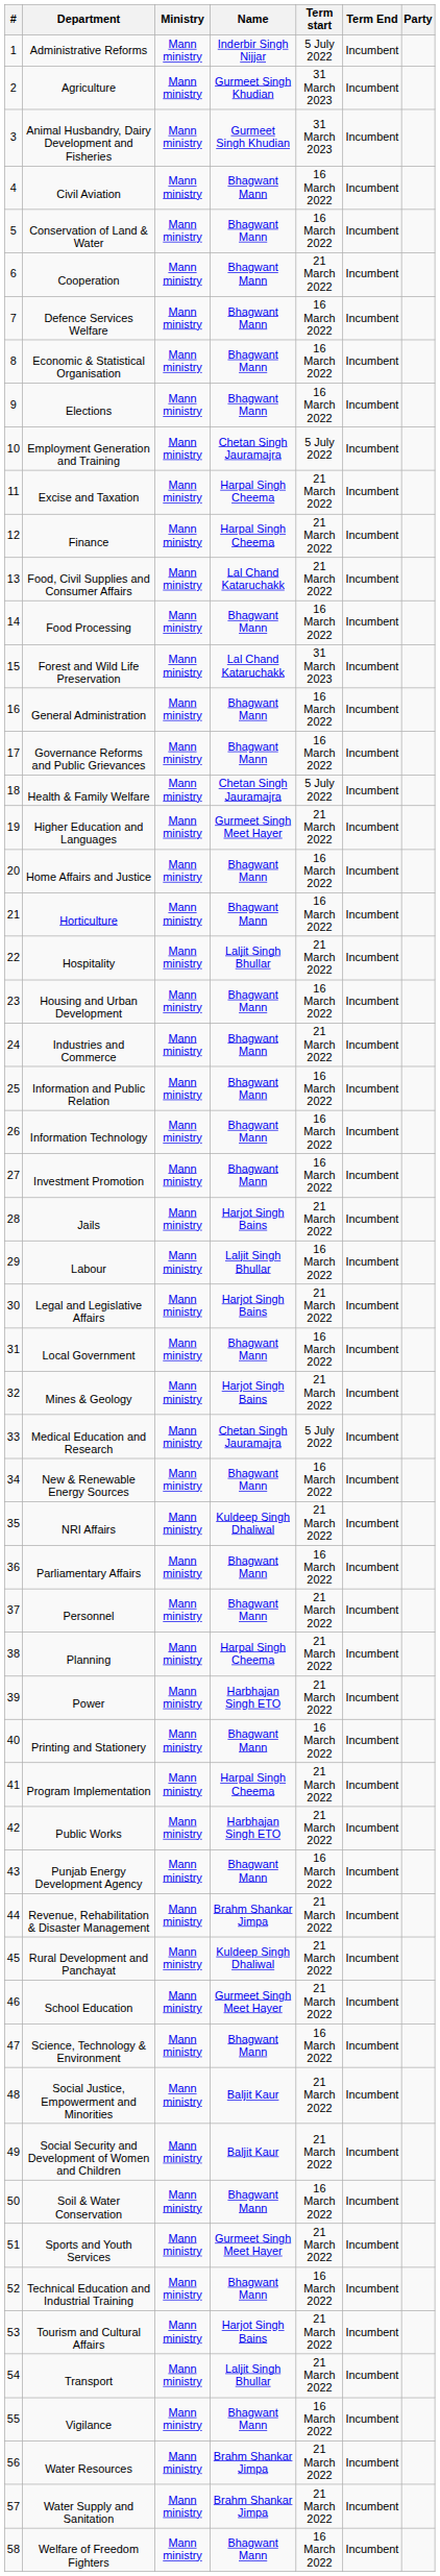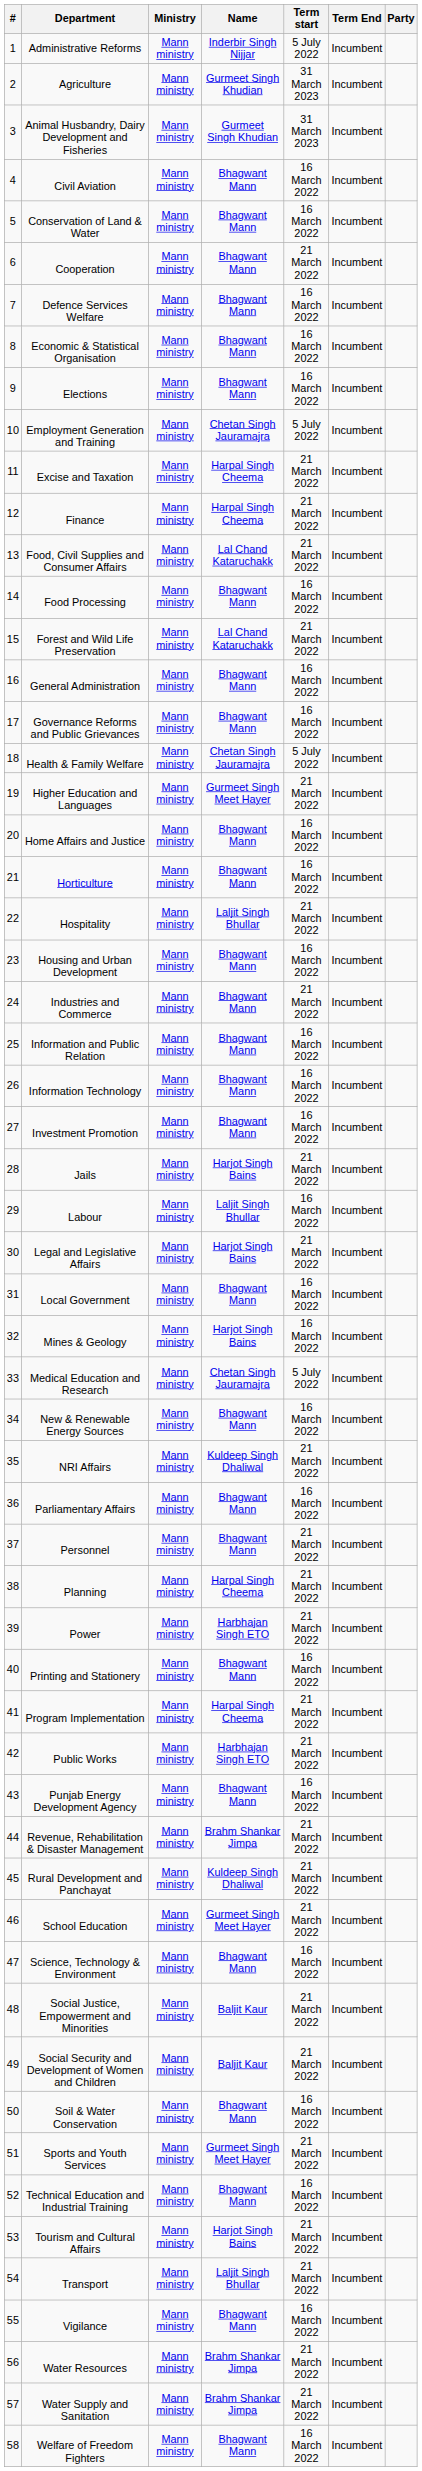 <table class="wikitable sortable" style="text-align:center;">
 <tr>
 <th>#</th>
 <th>Department</th>
 <th>Ministry</th>
 <th>Name</th>
 <th>Term start</th>
 <th>Term End</th>
 <th colspan="2" scope="col">Party</th>
 </tr>
 <tr>
 <td>1</td>
 <td>Administrative Reforms</td>
 <td><a href='#'>Mann ministry</a></td>
 <td><a href='#'>Inderbir Singh Nijjar</a></td>
 <td>5 July 2022</td>
 <td>Incumbent</td>
 <td></td>
 </tr>
 <tr>
 <td>2</td>
 <td>Agriculture</td>
 <td><a href='#'>Mann ministry</a></td>
 <td><a href='#'>Gurmeet Singh Khudian</a></td>
 <td>31 March 2023</td>
 <td>Incumbent</td>
 <td></td>
 </tr>
 <tr>
 <td>3</td>
 <td><br>Animal Husbandry, Dairy Development and Fisheries</td>
 <td><a href='#'>Mann ministry</a></td>
 <td><a href='#'>Gurmeet</a><br><a href='#'>Singh Khudian</a></td>
 <td>31 March 2023</td>
 <td>Incumbent</td>
 <td></td>
 </tr>
 <tr>
 <td>4</td>
 <td><br>Civil Aviation</td>
 <td><a href='#'>Mann ministry</a></td>
 <td><a href='#'>Bhagwant Mann</a></td>
 <td>16 March 2022</td>
 <td>Incumbent</td>
 <td></td>
 </tr>
 <tr>
 <td>5</td>
 <td><br>Conservation of Land & Water</td>
 <td><a href='#'>Mann ministry</a></td>
 <td><a href='#'>Bhagwant Mann</a></td>
 <td>16 March 2022</td>
 <td>Incumbent</td>
 <td></td>
 </tr>
 <tr>
 <td>6</td>
 <td><br>Cooperation</td>
 <td><a href='#'>Mann ministry</a></td>
 <td><a href='#'>Bhagwant Mann</a></td>
 <td>21 March 2022</td>
 <td>Incumbent</td>
 <td></td>
 </tr>
 <tr>
 <td>7</td>
 <td><br>Defence Services Welfare</td>
 <td><a href='#'>Mann ministry</a></td>
 <td><a href='#'>Bhagwant Mann</a></td>
 <td>16 March 2022</td>
 <td>Incumbent</td>
 <td></td>
 </tr>
 <tr>
 <td>8</td>
 <td><br>Economic & Statistical Organisation</td>
 <td><a href='#'>Mann ministry</a></td>
 <td><a href='#'>Bhagwant Mann</a></td>
 <td>16 March 2022</td>
 <td>Incumbent</td>
 <td></td>
 </tr>
 <tr>
 <td>9</td>
 <td><br>Elections</td>
 <td><a href='#'>Mann ministry</a></td>
 <td><a href='#'>Bhagwant Mann</a></td>
 <td>16 March 2022</td>
 <td>Incumbent</td>
 <td></td>
 </tr>
 <tr>
 <td>10</td>
 <td><br>Employment Generation and Training</td>
 <td><a href='#'>Mann ministry</a></td>
 <td><a href='#'>Chetan Singh Jauramajra</a></td>
 <td>5 July 2022</td>
 <td>Incumbent</td>
 <td></td>
 </tr>
 <tr>
 <td>11</td>
 <td><br>Excise and Taxation</td>
 <td><a href='#'>Mann ministry</a></td>
 <td><a href='#'>Harpal Singh Cheema</a></td>
 <td>21 March 2022</td>
 <td>Incumbent</td>
 <td></td>
 </tr>
 <tr>
 <td>12</td>
 <td><br>Finance</td>
 <td><a href='#'>Mann ministry</a></td>
 <td><a href='#'>Harpal Singh Cheema</a></td>
 <td>21 March 2022</td>
 <td>Incumbent</td>
 <td></td>
 </tr>
 <tr>
 <td>13</td>
 <td><br>Food, Civil Supplies and Consumer Affairs</td>
 <td><a href='#'>Mann ministry</a></td>
 <td><a href='#'>Lal Chand Kataruchakk</a></td>
 <td>21 March 2022</td>
 <td>Incumbent</td>
 <td></td>
 </tr>
 <tr>
 <td>14</td>
 <td><br>Food Processing</td>
 <td><a href='#'>Mann ministry</a></td>
 <td><a href='#'>Bhagwant Mann</a></td>
 <td>16 March 2022</td>
 <td>Incumbent</td>
 <td></td>
 </tr>
 <tr>
 <td>15</td>
 <td><br>Forest and Wild Life Preservation</td>
 <td><a href='#'>Mann ministry</a></td>
 <td><a href='#'>Lal Chand Kataruchakk</a></td>
-<td>31 March 2023</td>
+<td>21 March 2022</td>
 <td>Incumbent</td>
 <td></td>
 </tr>
 <tr>
 <td>16</td>
 <td><br>General Administration</td>
 <td><a href='#'>Mann ministry</a></td>
 <td><a href='#'>Bhagwant Mann</a></td>
 <td>16 March 2022</td>
 <td>Incumbent</td>
 <td></td>
 </tr>
 <tr>
 <td>17</td>
 <td><br>Governance Reforms and Public Grievances</td>
 <td><a href='#'>Mann ministry</a></td>
 <td><a href='#'>Bhagwant Mann</a></td>
 <td>16 March 2022</td>
 <td>Incumbent</td>
 <td></td>
 </tr>
 <tr>
 <td>18</td>
 <td><br>Health & Family Welfare</td>
 <td><a href='#'>Mann ministry</a></td>
 <td><a href='#'>Chetan Singh Jauramajra</a></td>
 <td>5 July 2022</td>
 <td>Incumbent</td>
 <td></td>
 </tr>
 <tr>
 <td>19</td>
 <td><br>Higher Education and Languages</td>
 <td><a href='#'>Mann ministry</a></td>
 <td><a href='#'>Gurmeet Singh Meet Hayer</a></td>
 <td>21 March 2022</td>
 <td>Incumbent</td>
 <td></td>
 </tr>
 <tr>
 <td>20</td>
 <td><br>Home Affairs and Justice</td>
 <td><a href='#'>Mann ministry</a></td>
 <td><a href='#'>Bhagwant Mann</a></td>
 <td>16 March 2022</td>
 <td>Incumbent</td>
 <td></td>
 </tr>
 <tr>
 <td>21</td>
 <td><br><a href='#'>Horticulture</a></td>
 <td><a href='#'>Mann ministry</a></td>
 <td><a href='#'>Bhagwant Mann</a></td>
 <td>16 March 2022</td>
 <td>Incumbent</td>
 <td></td>
 </tr>
 <tr>
 <td>22</td>
 <td><br>Hospitality</td>
 <td><a href='#'>Mann ministry</a></td>
 <td><a href='#'>Laljit Singh Bhullar</a></td>
 <td>21 March 2022</td>
 <td>Incumbent</td>
 <td></td>
 </tr>
 <tr>
 <td>23</td>
 <td><br>Housing and Urban Development</td>
 <td><a href='#'>Mann ministry</a></td>
 <td><a href='#'>Bhagwant Mann</a></td>
 <td>16 March 2022</td>
 <td>Incumbent</td>
 <td></td>
 </tr>
 <tr>
 <td>24</td>
 <td><br>Industries and Commerce</td>
 <td><a href='#'>Mann ministry</a></td>
 <td><a href='#'>Bhagwant Mann</a></td>
 <td>21 March 2022</td>
 <td>Incumbent</td>
 <td></td>
 </tr>
 <tr>
 <td>25</td>
 <td><br>Information and Public Relation</td>
 <td><a href='#'>Mann ministry</a></td>
 <td><a href='#'>Bhagwant Mann</a></td>
 <td>16 March 2022</td>
 <td>Incumbent</td>
 <td></td>
 </tr>
 <tr>
 <td>26</td>
 <td><br>Information Technology</td>
 <td><a href='#'>Mann ministry</a></td>
 <td><a href='#'>Bhagwant Mann</a></td>
 <td>16 March 2022</td>
 <td>Incumbent</td>
 <td></td>
 </tr>
 <tr>
 <td>27</td>
 <td><br>Investment Promotion</td>
 <td><a href='#'>Mann ministry</a></td>
 <td><a href='#'>Bhagwant Mann</a></td>
 <td>16 March 2022</td>
 <td>Incumbent</td>
 <td></td>
 </tr>
 <tr>
 <td>28</td>
 <td><br>Jails</td>
 <td><a href='#'>Mann ministry</a></td>
 <td><a href='#'>Harjot Singh Bains</a></td>
 <td>21 March 2022</td>
 <td>Incumbent</td>
 <td></td>
 </tr>
 <tr>
 <td>29</td>
 <td><br>Labour</td>
 <td><a href='#'>Mann ministry</a></td>
 <td><a href='#'>Laljit Singh Bhullar</a></td>
 <td>16 March 2022</td>
 <td>Incumbent</td>
 <td></td>
 </tr>
 <tr>
 <td>30</td>
 <td><br>Legal and Legislative Affairs</td>
 <td><a href='#'>Mann ministry</a></td>
 <td><a href='#'>Harjot Singh Bains</a></td>
 <td>21 March 2022</td>
 <td>Incumbent</td>
 <td></td>
 </tr>
 <tr>
 <td>31</td>
 <td><br>Local Government</td>
 <td><a href='#'>Mann ministry</a></td>
 <td><a href='#'>Bhagwant Mann</a></td>
 <td>16 March 2022</td>
 <td>Incumbent</td>
 <td></td>
 </tr>
 <tr>
 <td>32</td>
 <td><br>Mines & Geology</td>
 <td><a href='#'>Mann ministry</a></td>
 <td><a href='#'>Harjot Singh Bains</a></td>
-<td>21 March 2022</td>
+<td>16 March 2022</td>
 <td>Incumbent</td>
 <td></td>
 </tr>
 <tr>
 <td>33</td>
 <td><br>Medical Education and Research</td>
 <td><a href='#'>Mann ministry</a></td>
 <td><a href='#'>Chetan Singh Jauramajra</a></td>
 <td>5 July 2022</td>
 <td>Incumbent</td>
 <td></td>
 </tr>
 <tr>
 <td>34</td>
 <td><br>New & Renewable Energy Sources</td>
 <td><a href='#'>Mann ministry</a></td>
 <td><a href='#'>Bhagwant Mann</a></td>
 <td>16 March 2022</td>
 <td>Incumbent</td>
 <td></td>
 </tr>
 <tr>
 <td>35</td>
 <td><br>NRI Affairs</td>
 <td><a href='#'>Mann ministry</a></td>
 <td><a href='#'>Kuldeep Singh Dhaliwal</a></td>
 <td>21 March 2022</td>
 <td>Incumbent</td>
 <td></td>
 </tr>
 <tr>
 <td>36</td>
 <td><br>Parliamentary Affairs</td>
 <td><a href='#'>Mann ministry</a></td>
 <td><a href='#'>Bhagwant Mann</a></td>
 <td>16 March 2022</td>
 <td>Incumbent</td>
 <td></td>
 </tr>
 <tr>
 <td>37</td>
 <td><br>Personnel</td>
 <td><a href='#'>Mann ministry</a></td>
 <td><a href='#'>Bhagwant Mann</a></td>
 <td>21 March 2022</td>
 <td>Incumbent</td>
 <td></td>
 </tr>
 <tr>
 <td>38</td>
 <td><br>Planning</td>
 <td><a href='#'>Mann ministry</a></td>
 <td><a href='#'>Harpal Singh Cheema</a></td>
 <td>21 March 2022</td>
 <td>Incumbent</td>
 <td></td>
 </tr>
 <tr>
 <td>39</td>
 <td><br>Power</td>
 <td><a href='#'>Mann ministry</a></td>
 <td><a href='#'>Harbhajan Singh ETO</a></td>
 <td>21 March 2022</td>
 <td>Incumbent</td>
 <td></td>
 </tr>
 <tr>
 <td>40</td>
 <td><br>Printing and Stationery</td>
 <td><a href='#'>Mann ministry</a></td>
 <td><a href='#'>Bhagwant Mann</a></td>
 <td>16 March 2022</td>
 <td>Incumbent</td>
 <td></td>
 </tr>
 <tr>
 <td>41</td>
 <td><br>Program Implementation</td>
 <td><a href='#'>Mann ministry</a></td>
 <td><a href='#'>Harpal Singh Cheema</a></td>
 <td>21 March 2022</td>
 <td>Incumbent</td>
 <td></td>
 </tr>
 <tr>
 <td>42</td>
 <td><br>Public Works</td>
 <td><a href='#'>Mann ministry</a></td>
 <td><a href='#'>Harbhajan Singh ETO</a></td>
 <td>21 March 2022</td>
 <td>Incumbent</td>
 <td></td>
 </tr>
 <tr>
 <td>43</td>
 <td><br>Punjab Energy Development Agency</td>
 <td><a href='#'>Mann ministry</a></td>
 <td><a href='#'>Bhagwant Mann</a></td>
 <td>16 March 2022</td>
 <td>Incumbent</td>
 <td></td>
 </tr>
 <tr>
 <td>44</td>
 <td><br>Revenue, Rehabilitation & Disaster Management</td>
 <td><a href='#'>Mann ministry</a></td>
 <td><a href='#'>Brahm Shankar Jimpa</a></td>
 <td>21 March 2022</td>
 <td>Incumbent</td>
 <td></td>
 </tr>
 <tr>
 <td>45</td>
 <td><br>Rural Development and Panchayat</td>
 <td><a href='#'>Mann ministry</a></td>
 <td><a href='#'>Kuldeep Singh Dhaliwal</a></td>
 <td>21 March 2022</td>
 <td>Incumbent</td>
 <td></td>
 </tr>
 <tr>
 <td>46</td>
 <td><br>School Education</td>
 <td><a href='#'>Mann ministry</a></td>
 <td><a href='#'>Gurmeet Singh Meet Hayer</a></td>
 <td>21 March 2022</td>
 <td>Incumbent</td>
 <td></td>
 </tr>
 <tr>
 <td>47</td>
 <td><br>Science, Technology & Environment</td>
 <td><a href='#'>Mann ministry</a></td>
 <td><a href='#'>Bhagwant Mann</a></td>
 <td>16 March 2022</td>
 <td>Incumbent</td>
 <td></td>
 </tr>
 <tr>
 <td>48</td>
 <td><br>Social Justice, Empowerment and Minorities</td>
 <td><a href='#'>Mann ministry</a></td>
 <td><a href='#'>Baljit Kaur</a></td>
 <td>21 March 2022</td>
 <td>Incumbent</td>
 <td></td>
 </tr>
 <tr>
 <td>49</td>
 <td><br>Social Security and Development of Women and Children</td>
 <td><a href='#'>Mann ministry</a></td>
 <td><a href='#'>Baljit Kaur</a></td>
 <td>21 March 2022</td>
 <td>Incumbent</td>
 <td></td>
 </tr>
 <tr>
 <td>50</td>
 <td><br>Soil & Water Conservation</td>
 <td><a href='#'>Mann ministry</a></td>
 <td><a href='#'>Bhagwant Mann</a></td>
 <td>16 March 2022</td>
 <td>Incumbent</td>
 <td></td>
 </tr>
 <tr>
 <td>51</td>
 <td><br>Sports and Youth Services</td>
 <td><a href='#'>Mann ministry</a></td>
 <td><a href='#'>Gurmeet Singh Meet Hayer</a></td>
 <td>21 March 2022</td>
 <td>Incumbent</td>
 <td></td>
 </tr>
 <tr>
 <td>52</td>
 <td><br>Technical Education and Industrial Training</td>
 <td><a href='#'>Mann ministry</a></td>
 <td><a href='#'>Bhagwant Mann</a></td>
 <td>16 March 2022</td>
 <td>Incumbent</td>
 <td></td>
 </tr>
 <tr>
 <td>53</td>
 <td><br>Tourism and Cultural Affairs</td>
 <td><a href='#'>Mann ministry</a></td>
 <td><a href='#'>Harjot Singh Bains</a></td>
 <td>21 March 2022</td>
 <td>Incumbent</td>
 <td></td>
 </tr>
 <tr>
 <td>54</td>
 <td><br>Transport</td>
 <td><a href='#'>Mann ministry</a></td>
 <td><a href='#'>Laljit Singh Bhullar</a></td>
 <td>21 March 2022</td>
 <td>Incumbent</td>
 <td></td>
 </tr>
 <tr>
 <td>55</td>
 <td><br>Vigilance</td>
 <td><a href='#'>Mann ministry</a></td>
 <td><a href='#'>Bhagwant Mann</a></td>
 <td>16 March 2022</td>
 <td>Incumbent</td>
 <td></td>
 </tr>
 <tr>
 <td>56</td>
 <td><br>Water Resources</td>
 <td><a href='#'>Mann ministry</a></td>
 <td><a href='#'>Brahm Shankar Jimpa</a></td>
 <td>21 March 2022</td>
 <td>Incumbent</td>
 <td></td>
 </tr>
 <tr>
 <td>57</td>
 <td><br>Water Supply and Sanitation</td>
 <td><a href='#'>Mann ministry</a></td>
 <td><a href='#'>Brahm Shankar Jimpa</a></td>
 <td>21 March 2022</td>
 <td>Incumbent</td>
 <td></td>
 </tr>
 <tr>
 <td>58</td>
 <td><br>Welfare of Freedom Fighters</td>
 <td><a href='#'>Mann ministry</a></td>
 <td><a href='#'>Bhagwant Mann</a></td>
 <td>16 March 2022</td>
 <td>Incumbent</td>
 <td></td>
 </tr>
 </table>
